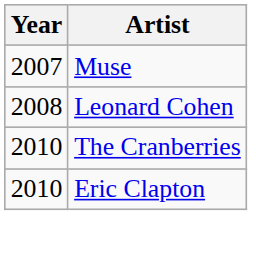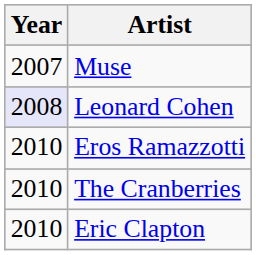 <table class="wikitable">
 <tr>
 <th>Year</th>
 <th>Artist</th>
 </tr>
 <tr>
 <td>2007</td>
 <td> <a href='#'>Muse</a></td>
 </tr>
 <tr>
-<td>2008</td>
+<td style="background: lavender;">2008</td>
 <td> <a href='#'>Leonard Cohen</a></td>
+</tr>
+<tr>
+<td>2010</td>
+<td> <a href='#'>Eros Ramazzotti</a></td>
 </tr>
 <tr>
 <td>2010</td>
 <td> <a href='#'>The Cranberries</a></td>
 </tr>
 <tr>
 <td>2010</td>
 <td> <a href='#'>Eric Clapton</a></td>
 </tr>
 </table>
